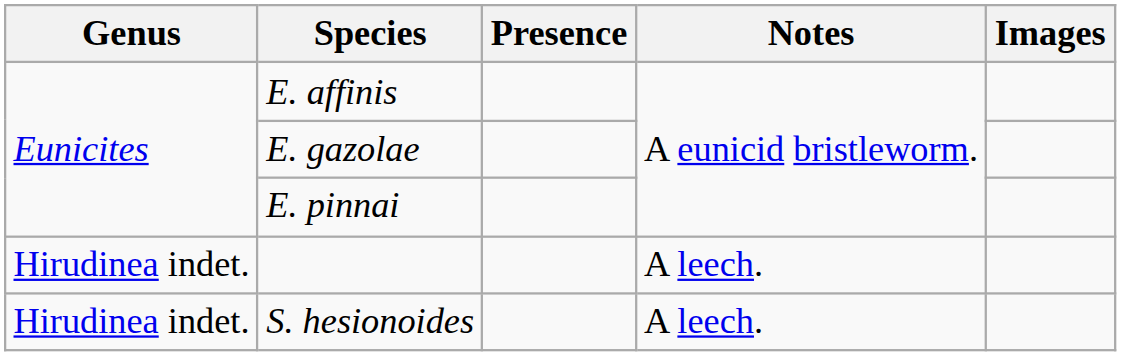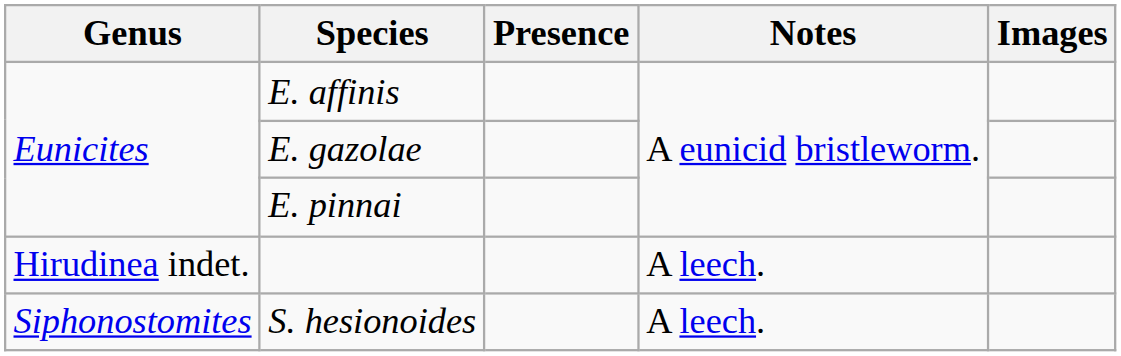 <table class="wikitable" align="center">
 <tr>
 <th>Genus</th>
 <th>Species</th>
 <th>Presence</th>
 <th>Notes</th>
 <th>Images</th>
 </tr>
 <tr>
 <td rowspan="3"><em><a href='#'>Eunicites</a></em></td>
 <td><em>E. affinis</em></td>
 <td></td>
 <td rowspan="3">A <a href='#'>eunicid</a> <a href='#'>bristleworm</a>.</td>
 <td></td>
 </tr>
 <tr>
 <td><em>E. gazolae</em></td>
 <td></td>
 <td></td>
 </tr>
 <tr>
 <td><em>E. pinnai</em></td>
 <td></td>
 <td></td>
 </tr>
 <tr>
 <td><a href='#'>Hirudinea</a> indet.</td>
 <td></td>
 <td></td>
 <td>A <a href='#'>leech</a>.</td>
 <td></td>
 </tr>
 <tr>
-<td><a href='#'>Hirudinea</a> indet.</td>
+<td><em><a href='#'>Siphonostomites</a></em></td>
 <td><em>S. hesionoides</em></td>
 <td></td>
 <td>A <a href='#'>leech</a>.</td>
 <td></td>
 </tr>
 </table>
